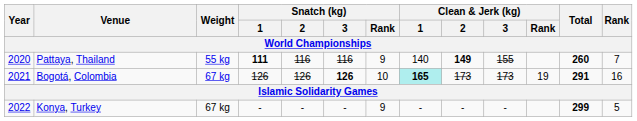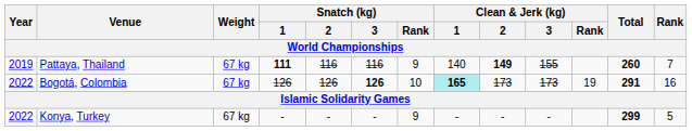 <table class="wikitable" style="text-align:center;">
 <tr>
 <th rowspan=2 width=40>Year</th>
 <th rowspan=2 width=250>Venue</th>
 <th rowspan=2 width=60>Weight</th>
 <th colspan=4>Snatch (kg)</th>
 <th colspan=4>Clean & Jerk (kg)</th>
 <th rowspan=2 width=60>Total</th>
 <th rowspan=2 width=40>Rank</th>
 </tr>
 <tr>
 <th width=60>1</th>
 <th width=60>2</th>
 <th width=60>3</th>
 <th width=45>Rank</th>
 <th width=60>1</th>
 <th width=60>2</th>
 <th width=60>3</th>
 <th width=45>Rank</th>
 </tr>
 <tr>
 <th colspan=13><a href='#'>World Championships</a></th>
 </tr>
 <tr>
-<td><a href='#'>2020</a></td>
+<td><a href='#'>2019</a></td>
 <td align=left> <a href='#'>Pattaya</a>, <a href='#'>Thailand</a></td>
-<td><a href='#'>55 kg</a></td>
+<td><a href='#'>67 kg</a></td>
 <td><strong>111</strong></td>
 <td><s>116</s></td>
 <td><s>116</s></td>
 <td>9</td>
 <td>140</td>
 <td><strong>149</strong></td>
 <td><s>155</s></td>
 <td></td>
 <td><strong>260</strong></td>
 <td>7</td>
 </tr>
 <tr>
-<td><a href='#'>2021</a></td>
+<td><a href='#'>2022</a></td>
 <td align=left> <a href='#'>Bogotá</a>, <a href='#'>Colombia</a></td>
 <td><a href='#'>67 kg</a></td>
 <td><s>126</s></td>
 <td><s>126</s></td>
 <td><strong>126</strong></td>
 <td>10</td>
 <td style="background: paleturquoise;"><strong>165</strong></td>
 <td><s>173</s></td>
 <td><s>173</s></td>
 <td>19</td>
 <td><strong>291</strong></td>
 <td>16</td>
 </tr>
 <tr>
 <th colspan=13><a href='#'>Islamic Solidarity Games</a></th>
 </tr>
 <tr>
 <td><a href='#'>2022</a></td>
 <td align=left> <a href='#'>Konya</a>, <a href='#'>Turkey</a></td>
 <td>67 kg</td>
 <td>-</td>
 <td>-</td>
 <td>-</td>
 <td>9</td>
 <td>-</td>
 <td>-</td>
 <td>-</td>
 <td></td>
 <td><strong>299</strong></td>
 <td>5</td>
 </tr>
 </table>
